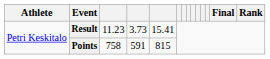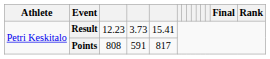 <table class=wikitable style="font-size:90%;">
 <tr>
 <th>Athlete</th>
 <th>Event</th>
 <th></th>
 <th></th>
 <th></th>
 <th></th>
 <th></th>
 <th></th>
 <th></th>
 <th></th>
 <th></th>
 <th></th>
 <th>Final</th>
 <th>Rank</th>
 </tr>
 <tr align=center>
 <td rowspan=2 align=left><a href='#'>Petri Keskitalo</a></td>
 <th style="font-size:95%">Result</th>
-<td>11.23</td>
+<td>12.23</td>
 <td>3.73</td>
 <td>15.41</td>
 <td colspan=9 rowspan=2></td>
 </tr>
 <tr align=center>
 <th style="font-size:95%">Points</th>
-<td>758</td>
+<td>808</td>
 <td>591</td>
-<td>815</td>
+<td>817</td>
 </tr>
 </table>
